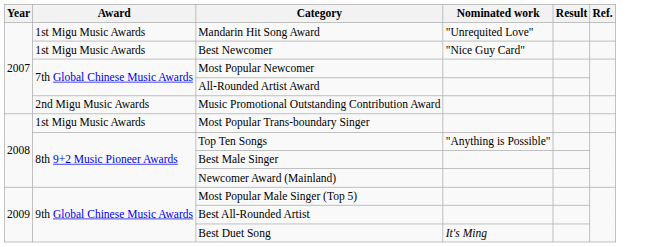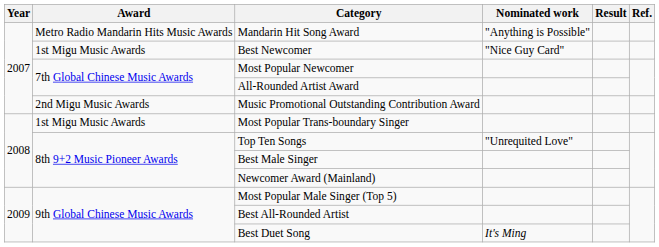 <table class="wikitable">
 <tr>
 <th>Year</th>
 <th>Award</th>
 <th>Category</th>
 <th>Nominated work</th>
 <th>Result</th>
 <th>Ref.</th>
 </tr>
 <tr>
 <td rowspan=5>2007</td>
-<td>1st Migu Music Awards</td>
+<td>Metro Radio Mandarin Hits Music Awards</td>
 <td>Mandarin Hit Song Award</td>
-<td>"Unrequited Love"</td>
+<td>"Anything is Possible"</td>
 <td></td>
 <td></td>
 </tr>
 <tr>
 <td>1st Migu Music Awards</td>
 <td>Best Newcomer</td>
 <td>"Nice Guy Card"</td>
 <td></td>
 <td></td>
 </tr>
 <tr>
 <td rowspan=2>7th <a href='#'>Global Chinese Music Awards</a></td>
 <td>Most Popular Newcomer</td>
 <td></td>
 <td></td>
 <td rowspan=2></td>
 </tr>
 <tr>
 <td>All-Rounded Artist Award</td>
 <td></td>
 <td></td>
 </tr>
 <tr>
 <td>2nd Migu Music Awards</td>
 <td>Music Promotional Outstanding Contribution Award</td>
 <td></td>
 <td></td>
 <td></td>
 </tr>
 <tr>
 <td rowspan=4>2008</td>
 <td>1st Migu Music Awards</td>
 <td>Most Popular Trans-boundary Singer</td>
 <td></td>
 <td></td>
 <td></td>
 </tr>
 <tr>
 <td rowspan=3>8th <a href='#'>9+2 Music Pioneer Awards</a></td>
 <td>Top Ten Songs</td>
-<td>"Anything is Possible"</td>
+<td>"Unrequited Love"</td>
 <td></td>
 <td rowspan=3></td>
 </tr>
 <tr>
 <td>Best Male Singer</td>
 <td></td>
 <td></td>
 </tr>
 <tr>
 <td>Newcomer Award (Mainland)</td>
 <td></td>
 <td></td>
 </tr>
 <tr>
 <td rowspan=3>2009</td>
 <td rowspan=3>9th <a href='#'>Global Chinese Music Awards</a></td>
 <td>Most Popular Male Singer (Top 5)</td>
 <td></td>
 <td></td>
 <td rowspan=3></td>
 </tr>
 <tr>
 <td>Best All-Rounded Artist</td>
 <td></td>
 <td></td>
 </tr>
 <tr>
 <td>Best Duet Song</td>
 <td><em>It's Ming</em></td>
 <td></td>
 </tr>
 </table>
